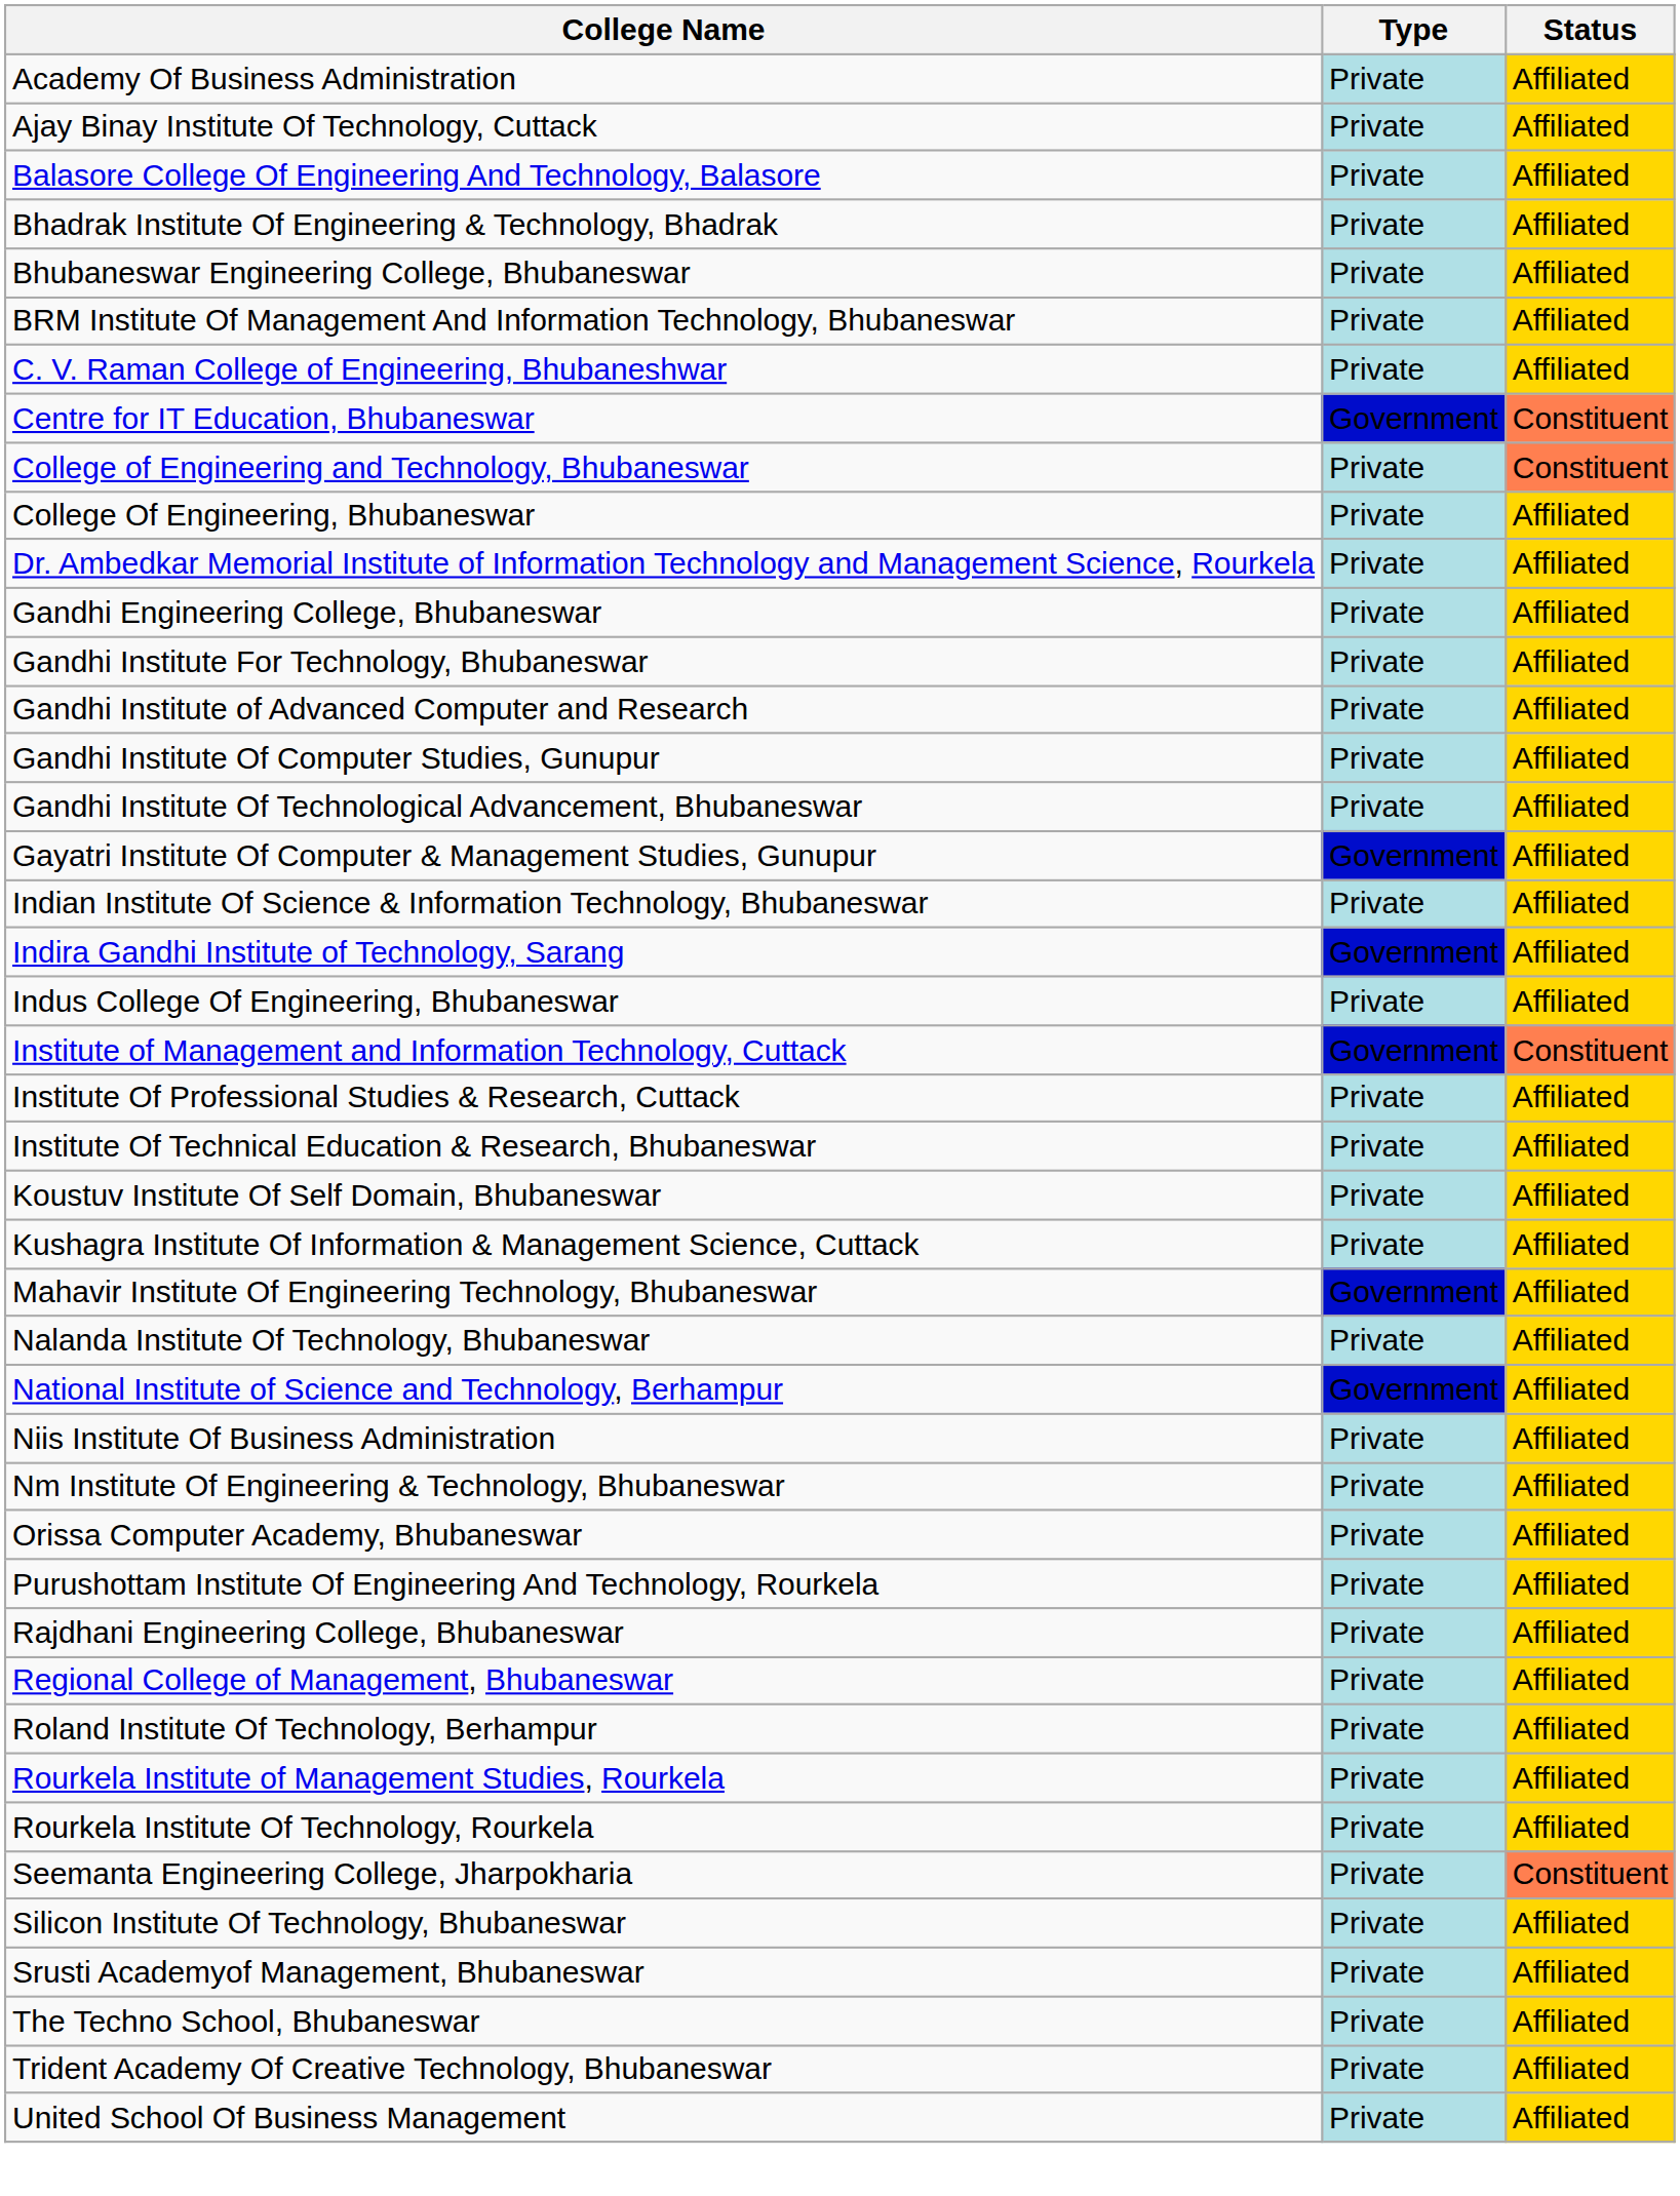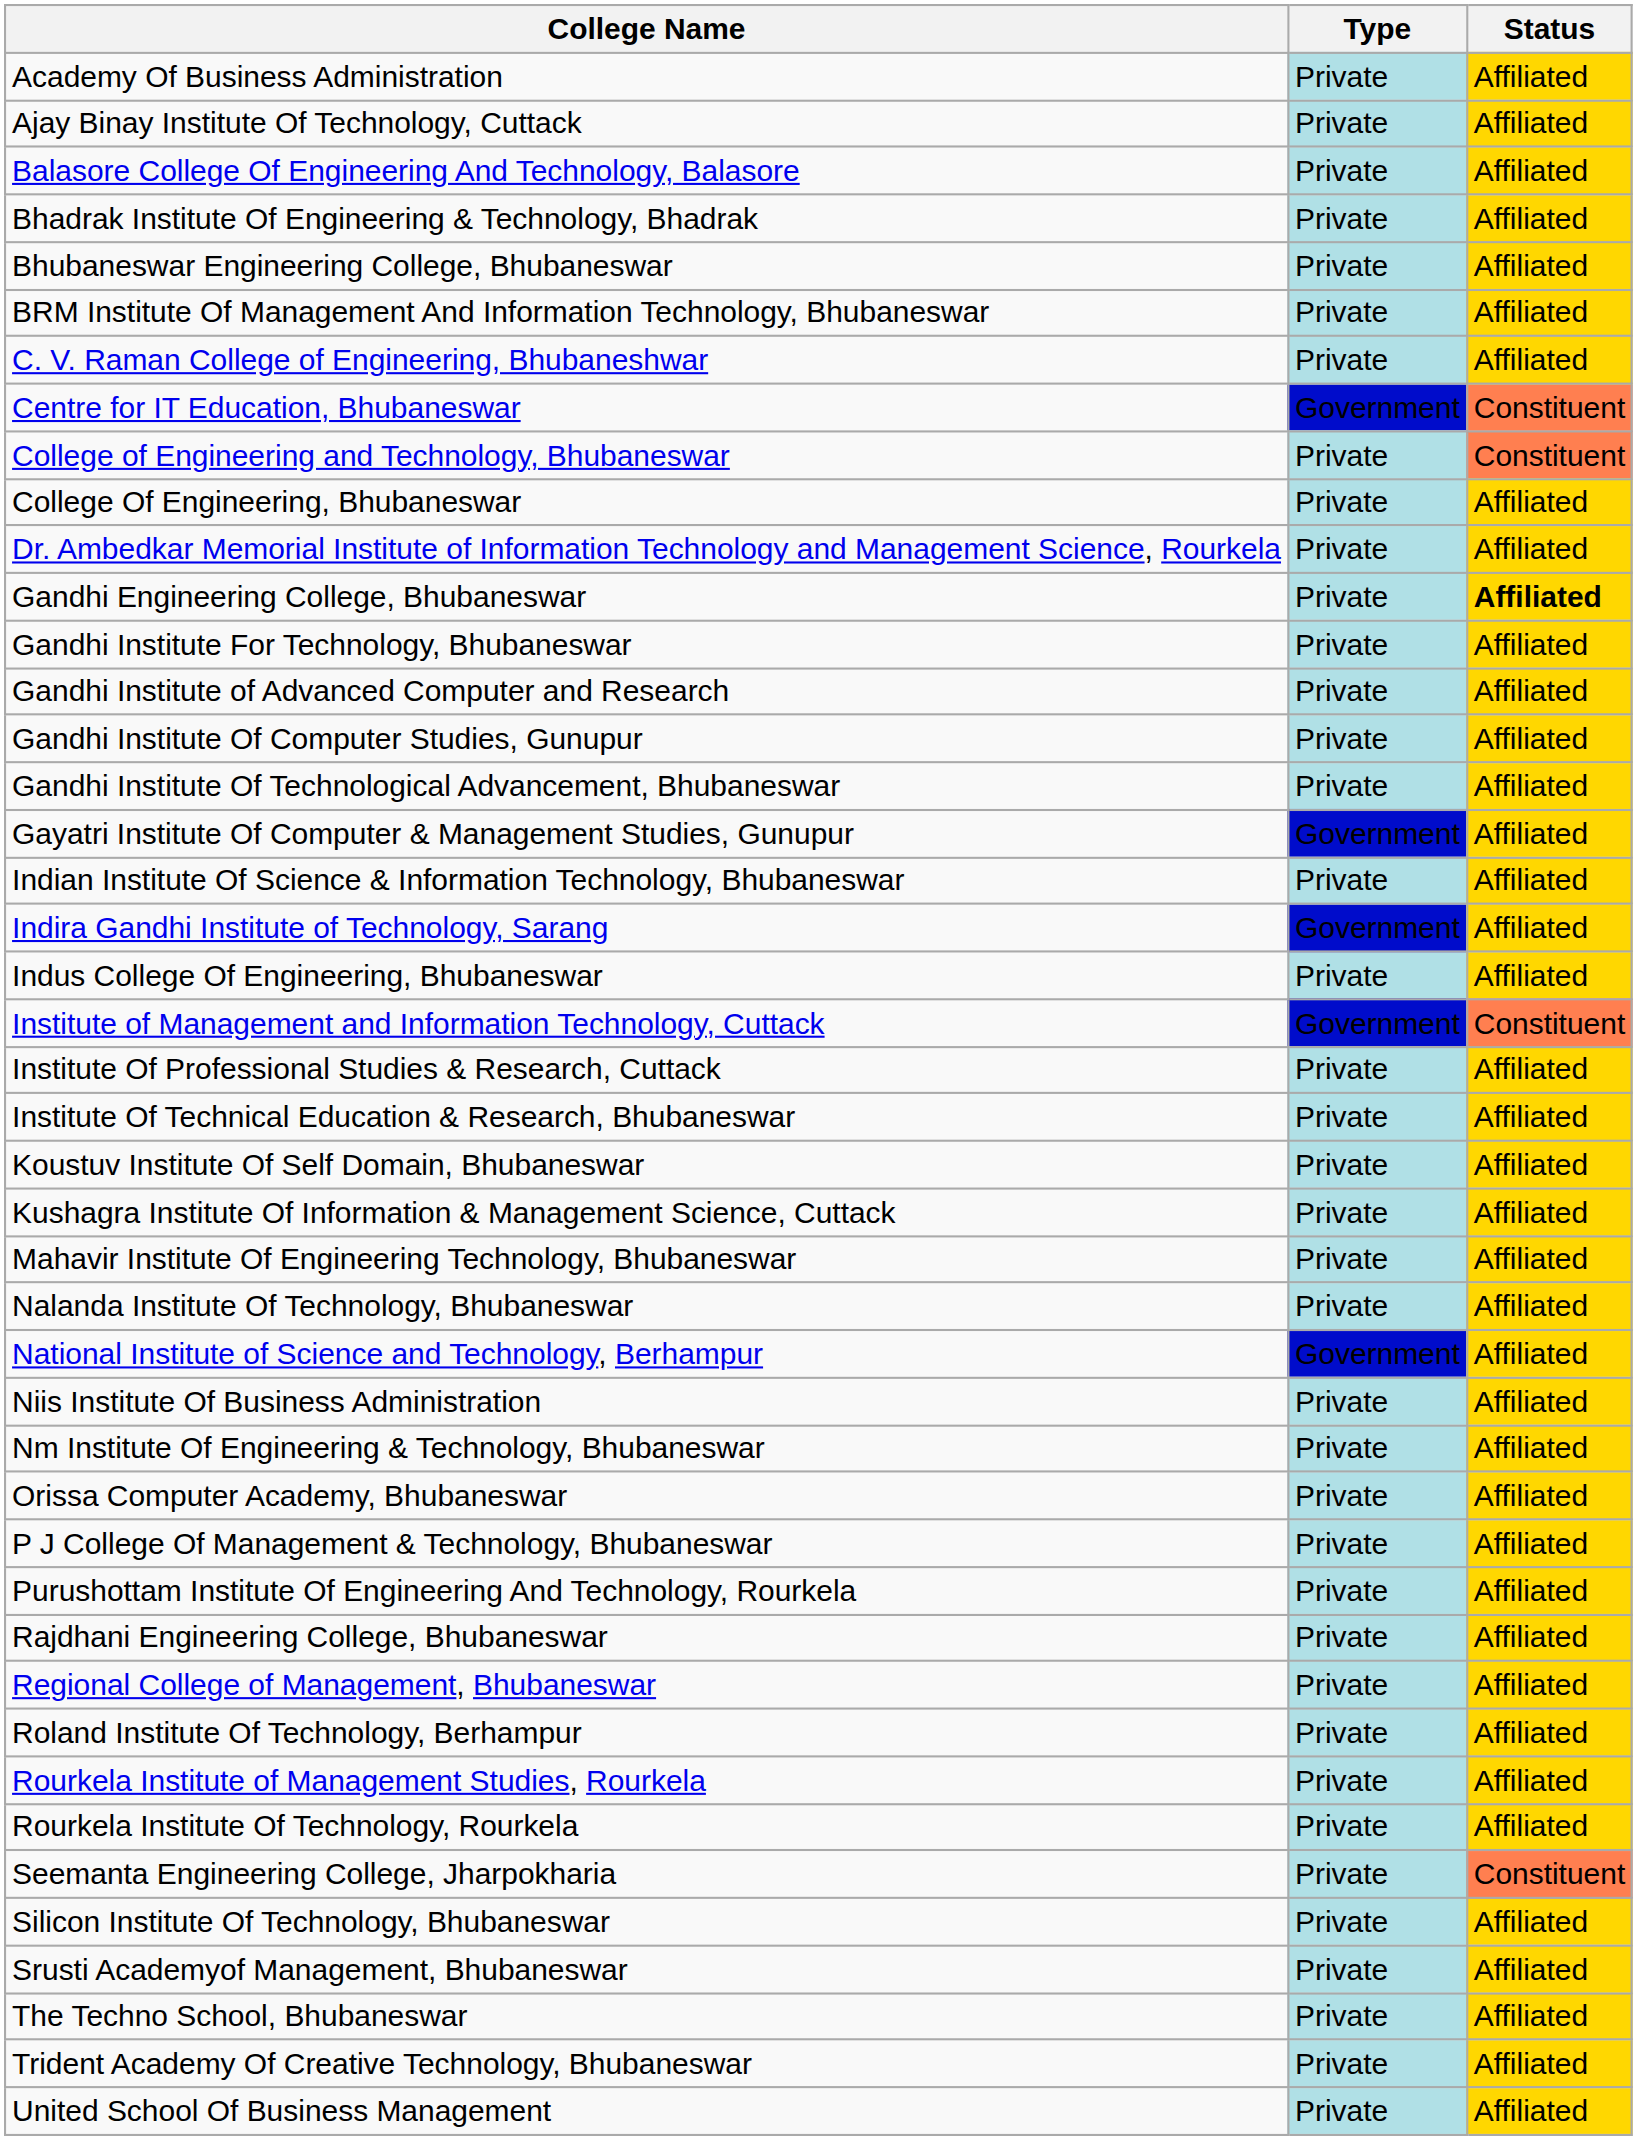 <table class="wikitable sortable" style="font-size: 90%;">
 <tr>
 <th>College Name</th>
 <th>Type</th>
 <th>Status</th>
 </tr>
 <tr>
 <td>Academy Of Business Administration</td>
 <td bgcolor="# B0 E0 E6 ">Private</td>
 <td bgcolor="# FF D7 00 ">Affiliated</td>
 </tr>
 <tr>
 <td>Ajay Binay Institute Of Technology, Cuttack</td>
 <td bgcolor="# B0 E0 E6 ">Private</td>
 <td bgcolor="# FF D7 00 ">Affiliated</td>
 </tr>
 <tr>
 <td><a href='#'>Balasore College Of Engineering And Technology, Balasore</a></td>
 <td bgcolor="# B0 E0 E6 ">Private</td>
 <td bgcolor="# FF D7 00 ">Affiliated</td>
 </tr>
 <tr>
 <td>Bhadrak Institute Of Engineering & Technology, Bhadrak</td>
 <td bgcolor="# B0 E0 E6 ">Private</td>
 <td bgcolor="# FF D7 00 ">Affiliated</td>
 </tr>
 <tr>
 <td>Bhubaneswar Engineering College, Bhubaneswar</td>
 <td bgcolor="# B0 E0 E6 ">Private</td>
 <td bgcolor="# FF D7 00 ">Affiliated</td>
 </tr>
 <tr>
 <td>BRM Institute Of Management And Information Technology, Bhubaneswar</td>
 <td bgcolor="# B0 E0 E6 ">Private</td>
 <td bgcolor="# FF D7 00 ">Affiliated</td>
 </tr>
 <tr>
 <td><a href='#'>C. V. Raman College of Engineering, Bhubaneshwar</a></td>
 <td bgcolor="# B0 E0 E6 ">Private</td>
 <td bgcolor="# FF D7 00 ">Affiliated</td>
 </tr>
 <tr>
 <td><a href='#'>Centre for IT Education, Bhubaneswar</a></td>
 <td bgcolor="#  FF C0 CB  ">Government</td>
 <td bgcolor="# FF 7F 50 ">Constituent</td>
 </tr>
 <tr>
 <td><a href='#'>College of Engineering and Technology, Bhubaneswar</a></td>
 <td bgcolor="# B0 E0 E6 ">Private</td>
 <td bgcolor="# FF 7F 50 ">Constituent</td>
 </tr>
 <tr>
 <td>College Of Engineering, Bhubaneswar</td>
 <td bgcolor="# B0 E0 E6 ">Private</td>
 <td bgcolor="# FF D7 00 ">Affiliated</td>
 </tr>
 <tr>
 <td><a href='#'>Dr. Ambedkar Memorial Institute of Information Technology and Management Science</a>, <a href='#'>Rourkela</a></td>
 <td bgcolor="# B0 E0 E6 ">Private</td>
 <td bgcolor="# FF D7 00 ">Affiliated</td>
 </tr>
 <tr>
 <td>Gandhi Engineering College, Bhubaneswar</td>
 <td bgcolor="# B0 E0 E6 ">Private</td>
-<td bgcolor="# FF D7 00 ">Affiliated</td>
+<td bgcolor="# FF D7 00 "><strong>Affiliated</strong></td>
 </tr>
 <tr>
 <td>Gandhi Institute For Technology, Bhubaneswar</td>
 <td bgcolor="# B0 E0 E6 ">Private</td>
 <td bgcolor="# FF D7 00 ">Affiliated</td>
 </tr>
 <tr>
 <td>Gandhi Institute of Advanced Computer and Research</td>
 <td bgcolor="# B0 E0 E6 ">Private</td>
 <td bgcolor="# FF D7 00 ">Affiliated</td>
 </tr>
 <tr>
 <td>Gandhi Institute Of Computer Studies, Gunupur</td>
 <td bgcolor="# B0 E0 E6 ">Private</td>
 <td bgcolor="# FF D7 00 ">Affiliated</td>
 </tr>
 <tr>
 <td>Gandhi Institute Of Technological Advancement, Bhubaneswar</td>
 <td bgcolor="# B0 E0 E6 ">Private</td>
 <td bgcolor="# FF D7 00 ">Affiliated</td>
 </tr>
 <tr>
 <td>Gayatri Institute Of Computer & Management Studies, Gunupur</td>
 <td bgcolor="#  FF C0 CB  ">Government</td>
 <td bgcolor="# FF D7 00 ">Affiliated</td>
 </tr>
 <tr>
 <td>Indian Institute Of Science & Information Technology, Bhubaneswar</td>
 <td bgcolor="# B0 E0 E6 ">Private</td>
 <td bgcolor="# FF D7 00 ">Affiliated</td>
 </tr>
 <tr>
 <td><a href='#'>Indira Gandhi Institute of Technology, Sarang</a></td>
 <td bgcolor="#  FF C0 CB  ">Government</td>
 <td bgcolor="# FF D7 00 ">Affiliated</td>
 </tr>
 <tr>
 <td>Indus College Of Engineering, Bhubaneswar</td>
 <td bgcolor="# B0 E0 E6 ">Private</td>
 <td bgcolor="# FF D7 00 ">Affiliated</td>
 </tr>
 <tr>
 <td><a href='#'>Institute of Management and Information Technology, Cuttack</a></td>
 <td bgcolor="#  FF C0 CB  ">Government</td>
 <td bgcolor="# FF 7F 50 ">Constituent</td>
 </tr>
 <tr>
 <td>Institute Of Professional Studies & Research, Cuttack</td>
 <td bgcolor="# B0 E0 E6 ">Private</td>
 <td bgcolor="# FF D7 00 ">Affiliated</td>
 </tr>
 <tr>
 <td>Institute Of Technical Education & Research, Bhubaneswar</td>
 <td bgcolor="# B0 E0 E6 ">Private</td>
 <td bgcolor="# FF D7 00 ">Affiliated</td>
 </tr>
 <tr>
 <td>Koustuv Institute Of Self Domain, Bhubaneswar</td>
 <td bgcolor="# B0 E0 E6 ">Private</td>
 <td bgcolor="# FF D7 00 ">Affiliated</td>
 </tr>
 <tr>
 <td>Kushagra Institute Of Information & Management Science, Cuttack</td>
 <td bgcolor="# B0 E0 E6 ">Private</td>
 <td bgcolor="# FF D7 00 ">Affiliated</td>
 </tr>
 <tr>
 <td>Mahavir Institute Of Engineering Technology, Bhubaneswar</td>
-<td bgcolor="#  FF C0 CB  ">Government</td>
+<td bgcolor="# B0 E0 E6 ">Private</td>
 <td bgcolor="# FF D7 00 ">Affiliated</td>
 </tr>
 <tr>
 <td>Nalanda Institute Of Technology, Bhubaneswar</td>
 <td bgcolor="# B0 E0 E6 ">Private</td>
 <td bgcolor="# FF D7 00 ">Affiliated</td>
 </tr>
 <tr>
 <td><a href='#'>National Institute of Science and Technology</a>, <a href='#'>Berhampur</a></td>
 <td bgcolor="#  FF C0 CB  ">Government</td>
 <td bgcolor="# FF D7 00 ">Affiliated</td>
 </tr>
 <tr>
 <td>Niis Institute Of Business Administration</td>
 <td bgcolor="# B0 E0 E6 ">Private</td>
 <td bgcolor="# FF D7 00 ">Affiliated</td>
 </tr>
 <tr>
 <td>Nm Institute Of Engineering & Technology, Bhubaneswar</td>
 <td bgcolor="# B0 E0 E6 ">Private</td>
 <td bgcolor="# FF D7 00 ">Affiliated</td>
 </tr>
 <tr>
 <td>Orissa Computer Academy, Bhubaneswar</td>
+<td bgcolor="# B0 E0 E6 ">Private</td>
+<td bgcolor="# FF D7 00 ">Affiliated</td>
+</tr>
+<tr>
+<td>P J College Of Management & Technology, Bhubaneswar</td>
 <td bgcolor="# B0 E0 E6 ">Private</td>
 <td bgcolor="# FF D7 00 ">Affiliated</td>
 </tr>
 <tr>
 <td>Purushottam Institute Of Engineering And Technology, Rourkela</td>
 <td bgcolor="# B0 E0 E6 ">Private</td>
 <td bgcolor="# FF D7 00 ">Affiliated</td>
 </tr>
 <tr>
 <td>Rajdhani Engineering College, Bhubaneswar</td>
 <td bgcolor="# B0 E0 E6 ">Private</td>
 <td bgcolor="# FF D7 00 ">Affiliated</td>
 </tr>
 <tr>
 <td><a href='#'>Regional College of Management</a>, <a href='#'>Bhubaneswar</a></td>
 <td bgcolor="# B0 E0 E6 ">Private</td>
 <td bgcolor="# FF D7 00 ">Affiliated</td>
 </tr>
 <tr>
 <td>Roland Institute Of Technology, Berhampur</td>
 <td bgcolor="# B0 E0 E6 ">Private</td>
 <td bgcolor="# FF D7 00 ">Affiliated</td>
 </tr>
 <tr>
 <td><a href='#'>Rourkela Institute of Management Studies</a>, <a href='#'>Rourkela</a></td>
 <td bgcolor="# B0 E0 E6 ">Private</td>
 <td bgcolor="# FF D7 00 ">Affiliated</td>
 </tr>
 <tr>
 <td>Rourkela Institute Of Technology, Rourkela</td>
 <td bgcolor="# B0 E0 E6 ">Private</td>
 <td bgcolor="# FF D7 00 ">Affiliated</td>
 </tr>
 <tr>
 <td>Seemanta Engineering College, Jharpokharia</td>
 <td bgcolor="# B0 E0 E6 ">Private</td>
 <td bgcolor="# FF 7F 50 ">Constituent</td>
 </tr>
 <tr>
 <td>Silicon Institute Of Technology, Bhubaneswar</td>
 <td bgcolor="# B0 E0 E6 ">Private</td>
 <td bgcolor="# FF D7 00 ">Affiliated</td>
 </tr>
 <tr>
 <td>Srusti Academyof Management, Bhubaneswar</td>
 <td bgcolor="# B0 E0 E6 ">Private</td>
 <td bgcolor="# FF D7 00 ">Affiliated</td>
 </tr>
 <tr>
 <td>The Techno School, Bhubaneswar</td>
 <td bgcolor="# B0 E0 E6 ">Private</td>
 <td bgcolor="# FF D7 00 ">Affiliated</td>
 </tr>
 <tr>
 <td>Trident Academy Of Creative Technology, Bhubaneswar</td>
 <td bgcolor="# B0 E0 E6 ">Private</td>
 <td bgcolor="# FF D7 00 ">Affiliated</td>
 </tr>
 <tr>
 <td>United School Of Business Management</td>
 <td bgcolor="# B0 E0 E6 ">Private</td>
 <td bgcolor="# FF D7 00 ">Affiliated</td>
 </tr>
 </table>
